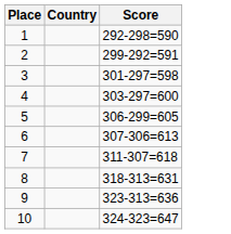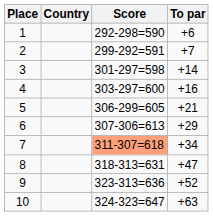 <table class="wikitable" style="font-size:95%;">
 <tr>
 <th>Place</th>
 <th>Country</th>
 <th>Score</th>
+<th>To par</th>
 </tr>
 <tr>
 <td align=center>1</td>
 <td></td>
 <td>292-298=590</td>
+<td align=center>+6</td>
 </tr>
 <tr>
 <td align=center>2</td>
 <td></td>
 <td>299-292=591</td>
+<td align=center>+7</td>
 </tr>
 <tr>
 <td align=center>3</td>
 <td></td>
 <td>301-297=598</td>
+<td align=center>+14</td>
 </tr>
 <tr>
 <td align=center>4</td>
 <td></td>
 <td>303-297=600</td>
+<td align=center>+16</td>
 </tr>
 <tr>
 <td align=center>5</td>
 <td></td>
 <td>306-299=605</td>
+<td align=center>+21</td>
 </tr>
 <tr>
 <td align=center>6</td>
 <td></td>
 <td>307-306=613</td>
+<td align=center>+29</td>
 </tr>
 <tr>
 <td align=center>7</td>
 <td></td>
-<td>311-307=618</td>
+<td style="background: lightsalmon;">311-307=618</td>
+<td align=center>+34</td>
 </tr>
 <tr>
 <td align=center>8</td>
 <td></td>
 <td>318-313=631</td>
+<td align=center>+47</td>
 </tr>
 <tr>
 <td align=center>9</td>
 <td></td>
 <td>323-313=636</td>
+<td align=center>+52</td>
 </tr>
 <tr>
 <td align=center>10</td>
 <td></td>
 <td>324-323=647</td>
+<td align=center>+63</td>
 </tr>
 </table>
